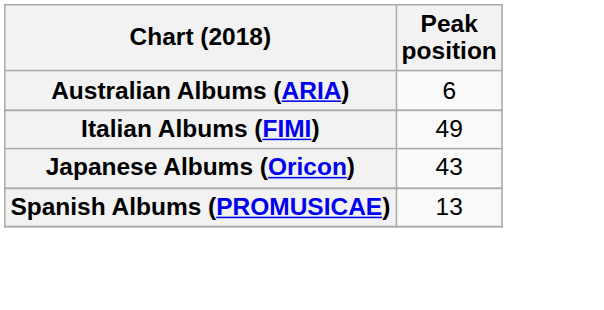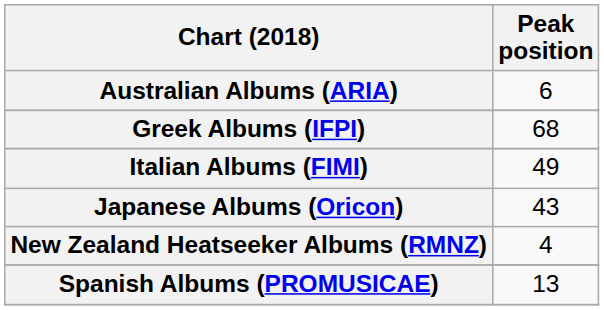 <table class="wikitable sortable plainrowheaders" style="text-align:center">
 <tr>
 <th scope="col">Chart (2018)</th>
 <th scope="col">Peak<br>position</th>
 </tr>
 <tr>
 <th scope="row">Australian Albums (<a href='#'>ARIA</a>)</th>
 <td>6</td>
 </tr>
 <tr>
 </tr>
 <tr>
 </tr>
 <tr>
 </tr>
 <tr>
 </tr>
 <tr>
 </tr>
 <tr>
 </tr>
 <tr>
 </tr>
 <tr>
 </tr>
 <tr>
+<th scope="row">Greek Albums (<a href='#'>IFPI</a>)</th>
+<td>68</td>
+</tr>
+<tr>
 </tr>
 <tr>
 </tr>
 <tr>
 <th scope="row">Italian Albums (<a href='#'>FIMI</a>)</th>
 <td>49</td>
 </tr>
 <tr>
 <th scope="row">Japanese Albums (<a href='#'>Oricon</a>)</th>
 <td>43</td>
+</tr>
+<tr>
+<th scope="row">New Zealand Heatseeker Albums (<a href='#'>RMNZ</a>)</th>
+<td>4</td>
 </tr>
 <tr>
 </tr>
 <tr>
 </tr>
 <tr>
 <th scope="row">Spanish Albums (<a href='#'>PROMUSICAE</a>)</th>
 <td>13</td>
 </tr>
 <tr>
 </tr>
 <tr>
 </tr>
 <tr>
 </tr>
 <tr>
 </tr>
 <tr>
 </tr>
 <tr>
 </tr>
 </table>
